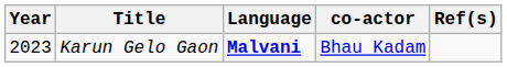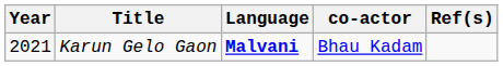 <table class="wikitable sortable">
 <tr>
 <th>Year</th>
 <th>Title</th>
 <th>Language</th>
 <th>co-actor</th>
 <th>Ref(s)</th>
 </tr>
 <tr>
-<td>2023</td>
+<td>2021</td>
 <td><em>Karun Gelo Gaon</em></td>
 <td><strong><a href='#'>Malvani</a></strong></td>
 <td><a href='#'>Bhau Kadam</a></td>
 <td></td>
 </tr>
 </table>
